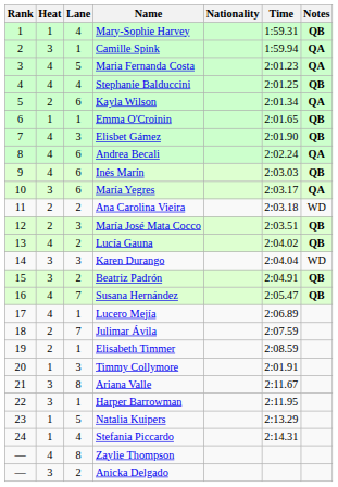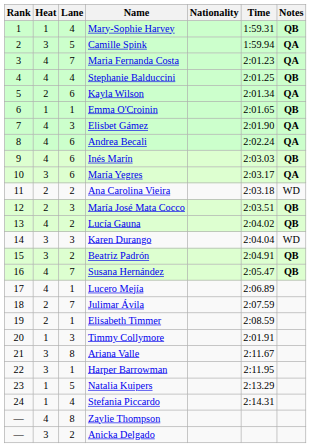 <table class="wikitable sortable" style="text-align:center">
 <tr>
 <th>Rank</th>
 <th>Heat</th>
 <th>Lane</th>
 <th>Name</th>
 <th>Nationality</th>
 <th>Time</th>
 <th>Notes</th>
 </tr>
 <tr bgcolor="ccffcc">
 <td>1</td>
 <td>1</td>
 <td>4</td>
 <td align="left"><a href='#'>Mary-Sophie Harvey</a></td>
 <td align="left"></td>
 <td>1:59.31</td>
 <td><strong>QB</strong></td>
 </tr>
 <tr bgcolor="ccffcc">
 <td>2</td>
 <td>3</td>
-<td>1</td>
+<td>5</td>
 <td align="left"><a href='#'>Camille Spink</a></td>
 <td align="left"></td>
 <td>1:59.94</td>
 <td><strong>QA</strong></td>
 </tr>
 <tr bgcolor="ccffcc">
 <td>3</td>
 <td>4</td>
-<td>5</td>
+<td>7</td>
 <td align="left"><a href='#'>Maria Fernanda Costa</a></td>
 <td align="left"></td>
 <td>2:01.23</td>
 <td><strong>QA</strong></td>
 </tr>
 <tr bgcolor="ccffcc">
 <td>4</td>
 <td>4</td>
 <td>4</td>
 <td align="left"><a href='#'>Stephanie Balduccini</a></td>
 <td align="left"></td>
 <td>2:01.25</td>
 <td><strong>QB</strong></td>
 </tr>
 <tr bgcolor="ccffcc">
 <td>5</td>
 <td>2</td>
 <td>6</td>
 <td align="left"><a href='#'>Kayla Wilson</a></td>
 <td align="left"></td>
 <td>2:01.34</td>
 <td><strong>QA</strong></td>
 </tr>
 <tr bgcolor="ccffcc">
 <td>6</td>
 <td>1</td>
 <td>1</td>
 <td align="left"><a href='#'>Emma O'Croinin</a></td>
 <td align="left"></td>
 <td>2:01.65</td>
 <td><strong>QB</strong></td>
 </tr>
 <tr bgcolor="ccffcc">
 <td>7</td>
 <td>4</td>
 <td>3</td>
 <td align="left"><a href='#'>Elisbet Gámez</a></td>
 <td align="left"></td>
 <td>2:01.90</td>
-<td><strong>QB</strong></td>
+<td><strong>QA</strong></td>
 </tr>
 <tr bgcolor="ccffcc">
 <td>8</td>
 <td>4</td>
 <td>6</td>
 <td align="left"><a href='#'>Andrea Becali</a></td>
 <td align="left"></td>
 <td>2:02.24</td>
 <td><strong>QA</strong></td>
 </tr>
 <tr bgcolor="ddffd">
 <td>9</td>
 <td>4</td>
 <td>6</td>
 <td align="left"><a href='#'>Inés Marín</a></td>
 <td align="left"></td>
 <td>2:03.03</td>
 <td><strong>QB</strong></td>
 </tr>
 <tr bgcolor="ddffd">
 <td>10</td>
 <td>3</td>
 <td>6</td>
 <td align="left"><a href='#'>María Yegres</a></td>
 <td align="left"></td>
 <td>2:03.17</td>
 <td><strong>QA</strong></td>
 </tr>
 <tr>
 <td>11</td>
 <td>2</td>
 <td>2</td>
 <td align="left"><a href='#'>Ana Carolina Vieira</a></td>
 <td align="left"></td>
 <td>2:03.18</td>
 <td>WD</td>
 </tr>
 <tr bgcolor="ddffd">
 <td>12</td>
 <td>2</td>
 <td>3</td>
 <td align="left"><a href='#'>María José Mata Cocco</a></td>
 <td align="left"></td>
 <td>2:03.51</td>
 <td><strong>QB</strong></td>
 </tr>
 <tr bgcolor="ddffd">
 <td>13</td>
 <td>4</td>
 <td>2</td>
 <td align="left"><a href='#'>Lucía Gauna</a></td>
 <td align="left"></td>
 <td>2:04.02</td>
 <td><strong>QB</strong></td>
 </tr>
 <tr>
 <td>14</td>
 <td>3</td>
 <td>3</td>
 <td align="left"><a href='#'>Karen Durango</a></td>
 <td align="left"></td>
 <td>2:04.04</td>
 <td>WD</td>
 </tr>
 <tr bgcolor="ddffd">
 <td>15</td>
 <td>3</td>
 <td>2</td>
 <td align="left"><a href='#'>Beatriz Padrón</a></td>
 <td align="left"></td>
 <td>2:04.91</td>
 <td><strong>QB</strong></td>
 </tr>
 <tr bgcolor="ddffd">
 <td>16</td>
 <td>4</td>
 <td>7</td>
 <td align="left"><a href='#'>Susana Hernández</a></td>
 <td align="left"></td>
 <td>2:05.47</td>
 <td><strong>QB</strong></td>
 </tr>
 <tr>
 <td>17</td>
 <td>4</td>
 <td>1</td>
 <td align="left"><a href='#'>Lucero Mejía</a></td>
 <td align="left"></td>
 <td>2:06.89</td>
 <td></td>
 </tr>
 <tr>
 <td>18</td>
 <td>2</td>
 <td>7</td>
 <td align="left"><a href='#'>Julimar Ávila</a></td>
 <td align="left"></td>
 <td>2:07.59</td>
 <td></td>
 </tr>
 <tr>
 <td>19</td>
 <td>2</td>
 <td>1</td>
 <td align="left"><a href='#'>Elisabeth Timmer</a></td>
 <td align="left"></td>
 <td>2:08.59</td>
 <td></td>
 </tr>
 <tr>
 <td>20</td>
 <td>1</td>
 <td>3</td>
 <td align="left"><a href='#'>Timmy Collymore</a></td>
 <td align="left"></td>
 <td>2:01.91</td>
 <td></td>
 </tr>
 <tr>
 <td>21</td>
 <td>3</td>
 <td>8</td>
 <td align="left"><a href='#'>Ariana Valle</a></td>
 <td align="left"></td>
 <td>2:11.67</td>
 <td></td>
 </tr>
 <tr>
 <td>22</td>
 <td>3</td>
 <td>1</td>
 <td align="left"><a href='#'>Harper Barrowman</a></td>
 <td align="left"></td>
 <td>2:11.95</td>
 <td></td>
 </tr>
 <tr>
 <td>23</td>
 <td>1</td>
 <td>5</td>
 <td align="left"><a href='#'>Natalia Kuipers</a></td>
 <td align="left"></td>
 <td>2:13.29</td>
 <td></td>
 </tr>
 <tr>
 <td>24</td>
 <td>1</td>
 <td>4</td>
 <td align="left"><a href='#'>Stefania Piccardo</a></td>
 <td align="left"></td>
 <td>2:14.31</td>
 <td></td>
 </tr>
 <tr>
 <td>—</td>
 <td>4</td>
 <td>8</td>
 <td align="left"><a href='#'>Zaylie Thompson</a></td>
 <td align="left"></td>
 <td></td>
 <td></td>
 </tr>
 <tr>
 <td>—</td>
 <td>3</td>
 <td>2</td>
 <td align="left"><a href='#'>Anicka Delgado</a></td>
 <td align="left"></td>
 <td></td>
 <td></td>
 </tr>
 </table>
